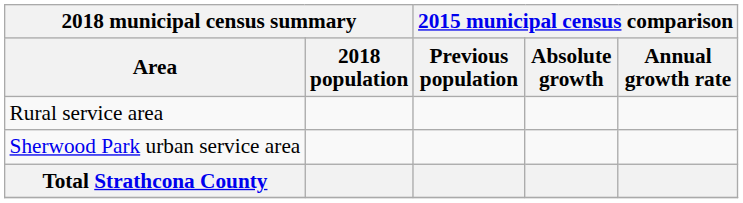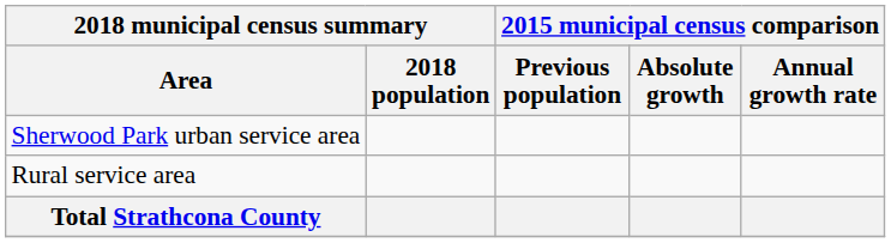 <table class="wikitable sortable">
 <tr>
 <th colspan=2 class=unsortable>2018 municipal census summary</th>
 <th colspan=3 class=unsortable><a href='#'>2015 municipal census</a> comparison</th>
 </tr>
 <tr>
 <th>Area</th>
 <th>2018<br>population</th>
 <th>Previous<br>population</th>
 <th>Absolute<br>growth</th>
 <th>Annual<br>growth rate</th>
 </tr>
 <tr>
-<td>Rural service area</td>
+<td><a href='#'>Sherwood Park</a> urban service area</td>
 <td align=center></td>
 <td align=center></td>
 <td align=center></td>
 <td align=center></td>
 </tr>
 <tr>
-<td><a href='#'>Sherwood Park</a> urban service area</td>
+<td>Rural service area</td>
 <td align=center></td>
 <td align=center></td>
 <td align=center></td>
 <td align=center></td>
 </tr>
 <tr>
 <th>Total <a href='#'>Strathcona County</a></th>
 <th align=center></th>
 <th align=center></th>
 <th align=center></th>
 <th align=center></th>
 </tr>
 <tr>
 </tr>
 </table>
